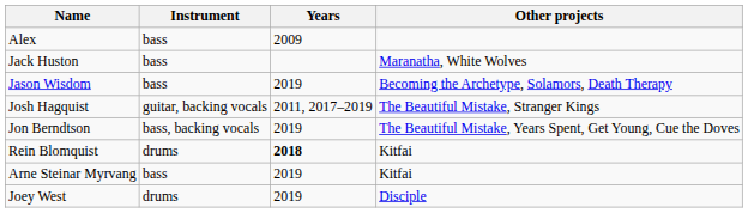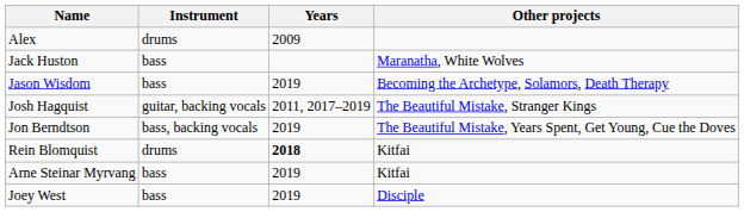 <table class="wikitable">
 <tr>
 <th>Name</th>
 <th>Instrument</th>
 <th>Years</th>
 <th>Other projects</th>
 </tr>
 <tr>
 <td>Alex</td>
-<td>bass</td>
+<td>drums</td>
 <td>2009</td>
 <td></td>
 </tr>
 <tr>
 <td>Jack Huston</td>
 <td>bass</td>
 <td></td>
 <td><a href='#'>Maranatha</a>, White Wolves</td>
 </tr>
 <tr>
 <td><a href='#'>Jason Wisdom</a></td>
 <td>bass</td>
 <td>2019</td>
 <td><a href='#'>Becoming the Archetype</a>, <a href='#'>Solamors</a>, <a href='#'>Death Therapy</a></td>
 </tr>
 <tr>
 <td>Josh Hagquist</td>
 <td>guitar, backing vocals</td>
 <td>2011, 2017–2019</td>
 <td><a href='#'>The Beautiful Mistake</a>, Stranger Kings</td>
 </tr>
 <tr>
 <td>Jon Berndtson</td>
 <td>bass, backing vocals</td>
 <td>2019</td>
 <td><a href='#'>The Beautiful Mistake</a>, Years Spent, Get Young, Cue the Doves</td>
 </tr>
 <tr>
 <td>Rein Blomquist</td>
 <td>drums</td>
 <td><strong>2018</strong></td>
 <td>Kitfai</td>
 </tr>
 <tr>
 <td>Arne Steinar Myrvang</td>
 <td>bass</td>
 <td>2019</td>
 <td>Kitfai</td>
 </tr>
 <tr>
 <td>Joey West</td>
-<td>drums</td>
+<td>bass</td>
 <td>2019</td>
 <td><a href='#'>Disciple</a></td>
 </tr>
 </table>
